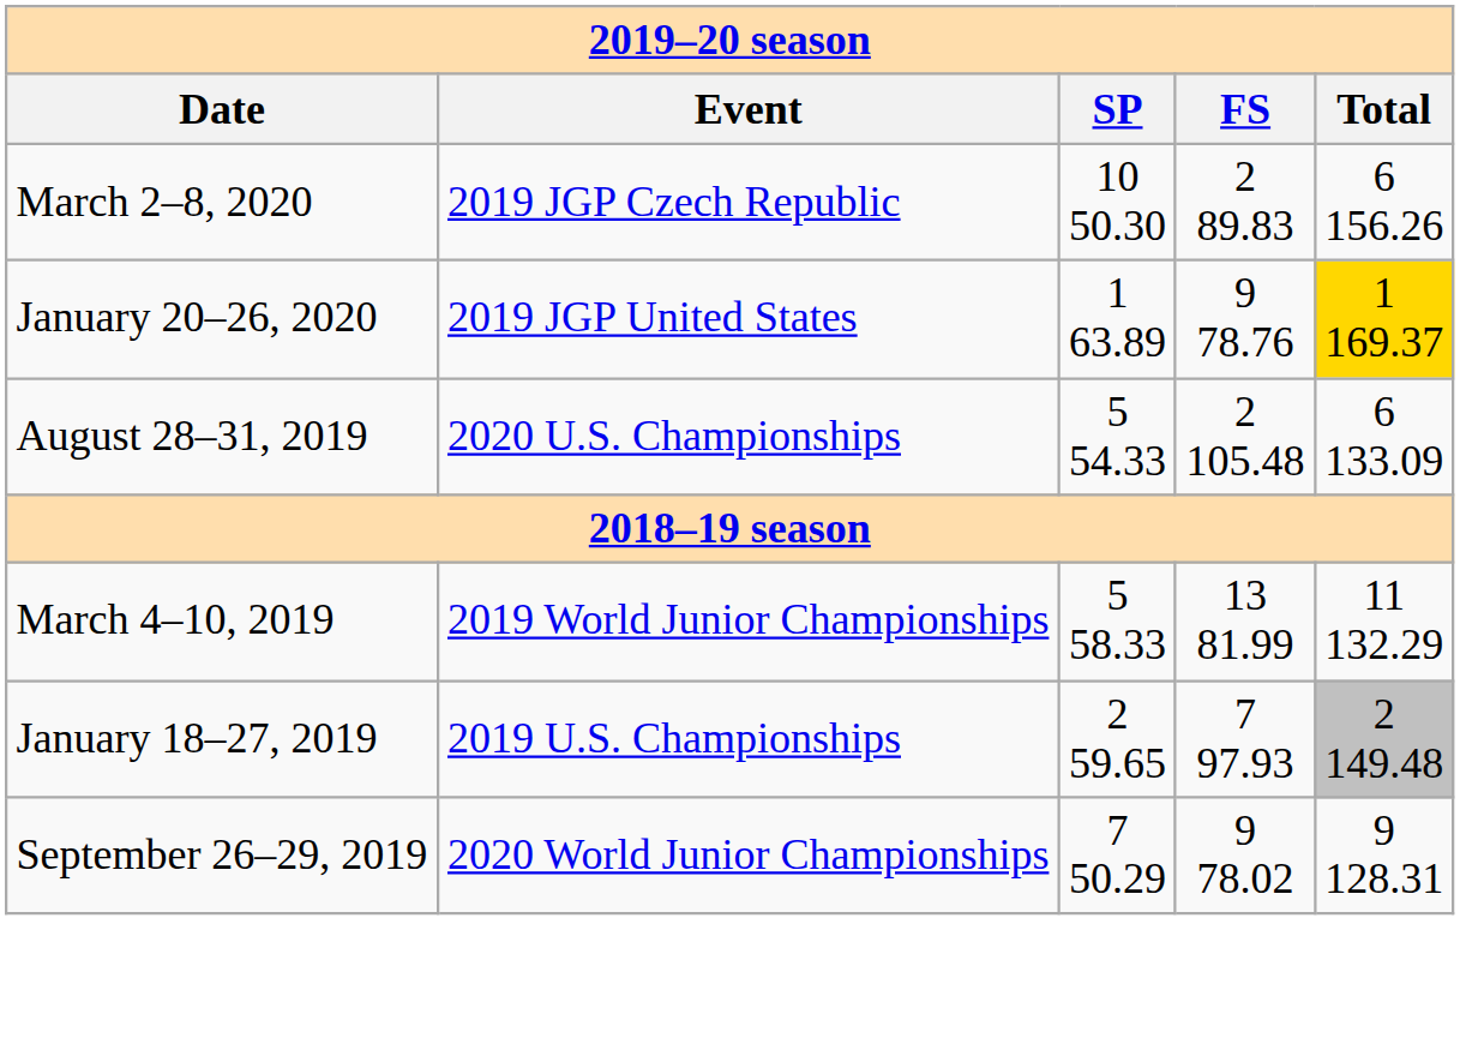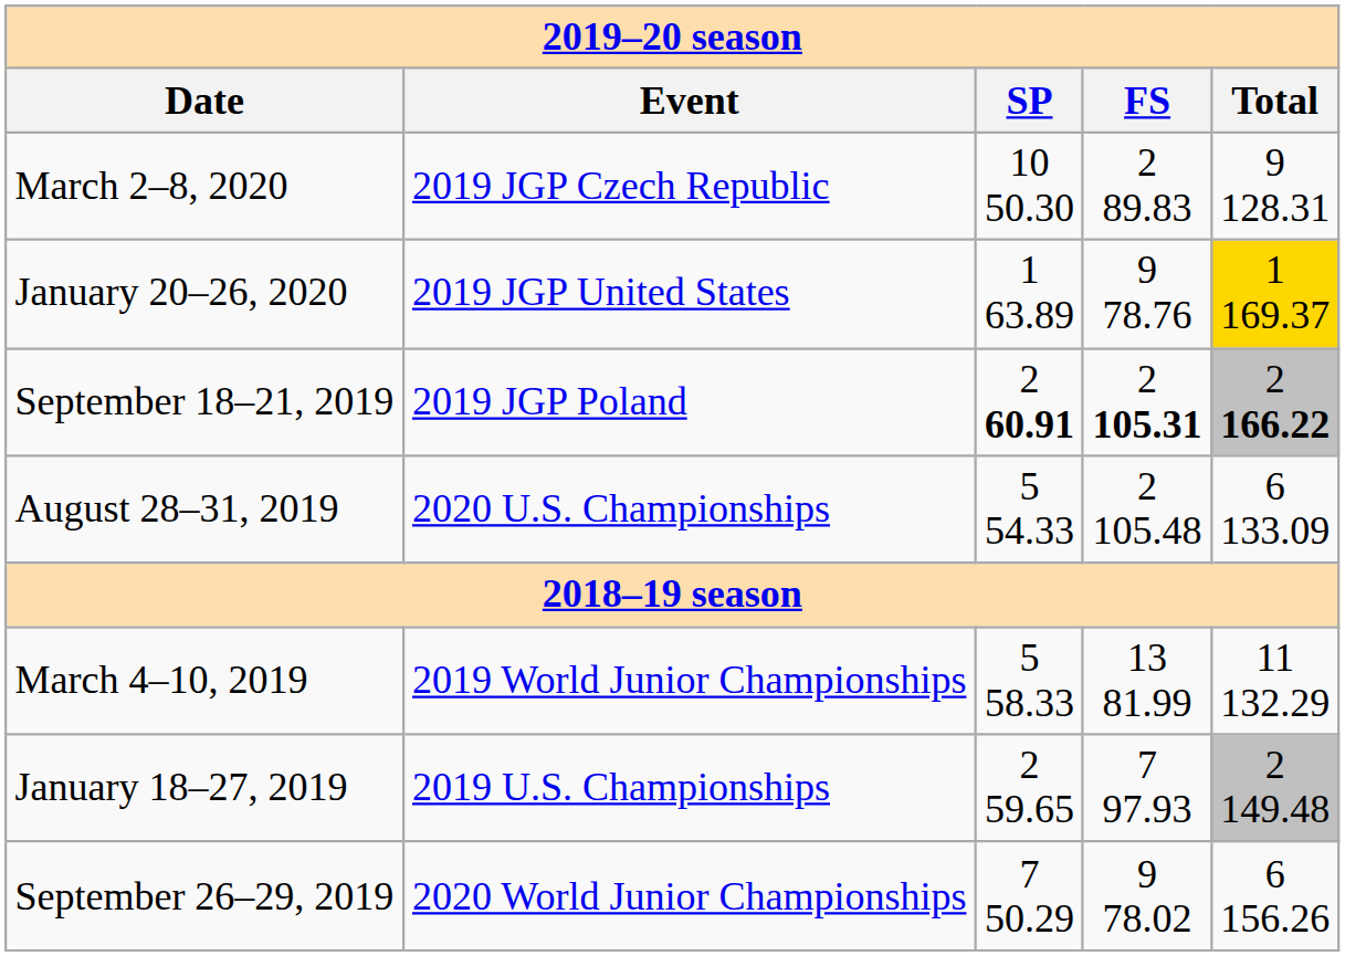 <table class="wikitable">
 <tr>
 <td colspan="5" style="background-color: #ffdead;" align="center"><strong><a href='#'>2019–20 season</a></strong></td>
 </tr>
 <tr>
 <th>Date</th>
 <th>Event</th>
 <th><a href='#'>SP</a></th>
 <th><a href='#'>FS</a></th>
 <th>Total</th>
 </tr>
 <tr>
 <td>March 2–8, 2020</td>
 <td><a href='#'>2019 JGP Czech Republic</a></td>
 <td align=center>10 <br> 50.30</td>
 <td align=center>2 <br> 89.83</td>
-<td align=center>6 <br> 156.26</td>
+<td align=center>9 <br> 128.31</td>
 </tr>
 <tr>
 <td>January 20–26, 2020</td>
 <td><a href='#'>2019 JGP United States</a></td>
 <td align=center>1 <br> 63.89</td>
 <td align=center>9 <br> 78.76</td>
 <td align=center bgcolor=gold>1 <br> 169.37</td>
+</tr>
+<tr>
+<td>September 18–21, 2019</td>
+<td><a href='#'>2019 JGP Poland</a></td>
+<td align=center>2 <br> <strong>60.91</strong></td>
+<td align=center>2 <br> <strong>105.31</strong></td>
+<td align=center bgcolor=silver>2 <br> <strong>166.22</strong></td>
 </tr>
 <tr>
 <td>August 28–31, 2019</td>
 <td><a href='#'>2020 U.S. Championships</a></td>
 <td align=center>5 <br> 54.33</td>
 <td align=center>2 <br> 105.48</td>
 <td align=center>6 <br> 133.09</td>
 </tr>
 <tr>
 <td colspan="5" style="background-color: #ffdead;" align="center"><strong><a href='#'>2018–19 season</a></strong></td>
 </tr>
 <tr>
 <td>March 4–10, 2019</td>
 <td><a href='#'>2019 World Junior Championships</a></td>
 <td align=center>5 <br> 58.33</td>
 <td align=center>13 <br> 81.99</td>
 <td align=center>11 <br> 132.29</td>
 </tr>
 <tr>
 <td>January 18–27, 2019</td>
 <td><a href='#'>2019 U.S. Championships</a></td>
 <td align=center>2 <br> 59.65</td>
 <td align=center>7 <br> 97.93</td>
 <td align=center bgcolor=silver>2 <br> 149.48</td>
 </tr>
 <tr>
 <td>September 26–29, 2019</td>
 <td><a href='#'>2020 World Junior Championships</a></td>
 <td align=center>7 <br> 50.29</td>
 <td align=center>9 <br> 78.02</td>
-<td align=center>9 <br> 128.31</td>
+<td align=center>6 <br> 156.26</td>
 </tr>
 </table>
